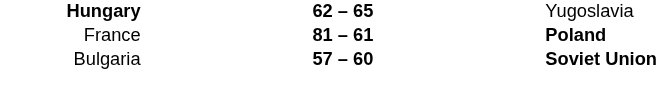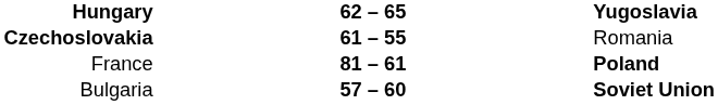 <table width=75% cellspacing=1>
 <tr>
 <th width=25%></th>
 <th width=25%></th>
 <th width=25%></th>
 </tr>
 <tr style=font-size:90%>
 <td align=right><strong>Hungary</strong></td>
 <td align=center><strong>62 – 65</strong></td>
-<td>Yugoslavia</td>
+<td><strong>Yugoslavia</strong></td>
+</tr>
+<tr style=font-size:90%>
+<td align=right><strong>Czechoslovakia</strong></td>
+<td align=center><strong>61 – 55</strong></td>
+<td>Romania</td>
 </tr>
 <tr style=font-size:90%>
 <td align=right>France</td>
 <td align=center><strong>81 – 61</strong></td>
 <td><strong>Poland</strong></td>
 </tr>
 <tr style=font-size:90%>
 <td align=right>Bulgaria</td>
 <td align=center><strong>57 – 60</strong></td>
 <td><strong>Soviet Union</strong></td>
 </tr>
 </table>
